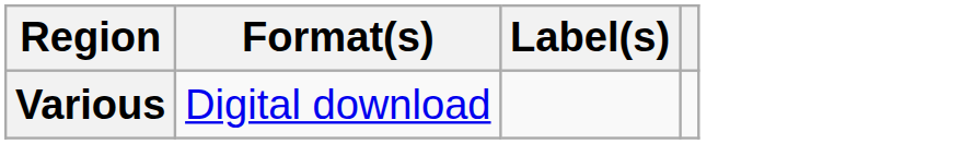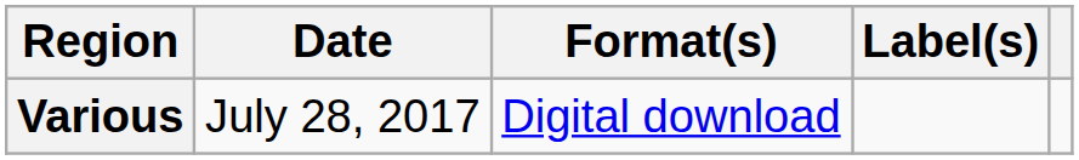 <table class="wikitable plainrowheaders">
 <tr>
 <th scope="col">Region</th>
+<th scope="col">Date</th>
 <th scope="col">Format(s)</th>
 <th scope="col">Label(s)</th>
 <th scope="col"></th>
 </tr>
 <tr>
 <th scope="row">Various</th>
+<td>July 28, 2017</td>
 <td><a href='#'>Digital download</a></td>
 <td></td>
 <td></td>
 </tr>
 </table>
